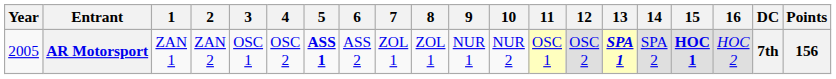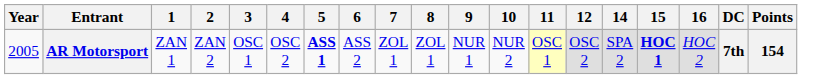 <table class="wikitable" style="text-align:center; font-size:85%">
 <tr>
 <th>Year</th>
 <th>Entrant</th>
 <th>1</th>
 <th>2</th>
 <th>3</th>
 <th>4</th>
 <th>5</th>
 <th>6</th>
 <th>7</th>
 <th>8</th>
 <th>9</th>
 <th>10</th>
 <th>11</th>
 <th>12</th>
-<th>13</th>
 <th>14</th>
 <th>15</th>
 <th>16</th>
 <th>DC</th>
 <th>Points</th>
 </tr>
 <tr>
 <td><a href='#'>2005</a></td>
 <th nowrap><a href='#'>AR Motorsport</a></th>
 <td style="background:#;"><a href='#'>ZAN<br>1</a><br></td>
 <td style="background:#;"><a href='#'>ZAN<br>2</a><br></td>
 <td style="background:#;"><a href='#'>OSC<br>1</a><br></td>
 <td style="background:#;"><a href='#'>OSC<br>2</a><br></td>
 <td style="background:#;"><strong><a href='#'>ASS<br>1</a><br></strong></td>
 <td style="background:#;"><a href='#'>ASS<br>2</a><br></td>
 <td style="background:#;"><a href='#'>ZOL<br>1</a><br></td>
 <td style="background:#;"><a href='#'>ZOL<br>1</a><br></td>
 <td style="background:#;"><a href='#'>NUR<br>1</a><br></td>
 <td style="background:#;"><a href='#'>NUR<br>2</a><br></td>
 <td style="background:#ffffbf;"><a href='#'>OSC<br>1</a><br></td>
 <td style="background:#dfdfdf;"><a href='#'>OSC<br>2</a><br></td>
-<td style="background:#ffffbf;"><strong><em><a href='#'>SPA<br>1</a></em></strong><br></td>
 <td style="background:#dfdfdf;"><a href='#'>SPA<br>2</a><br></td>
 <td style="background:#dfdfdf;"><strong><a href='#'>HOC<br>1</a></strong><br></td>
 <td style="background:#dfdfdf;"><em><a href='#'>HOC<br>2</a></em><br></td>
 <th>7th</th>
-<th>156</th>
+<th>154</th>
 </tr>
 </table>
